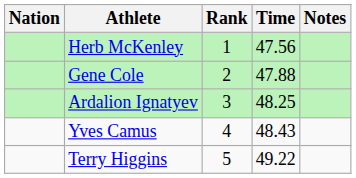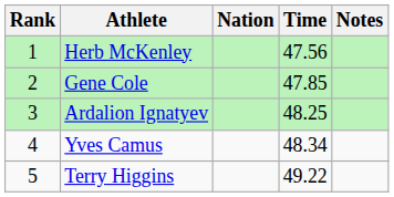 <table class="wikitable sortable" style="text-align:center">
 <tr>
+<th>Rank</th>
+<th>Athlete</th>
 <th>Nation</th>
-<th>Athlete</th>
-<th>Rank</th>
 <th>Time</th>
 <th>Notes</th>
 </tr>
 <tr bgcolor=bbf3bb>
+<td>1</td>
+<td align=left><a href='#'>Herb McKenley</a></td>
 <td align=left></td>
-<td align=left><a href='#'>Herb McKenley</a></td>
-<td>1</td>
 <td>47.56</td>
 <td></td>
 </tr>
 <tr bgcolor=bbf3bb>
+<td>2</td>
+<td align=left><a href='#'>Gene Cole</a></td>
 <td align=left></td>
-<td align=left><a href='#'>Gene Cole</a></td>
-<td>2</td>
-<td>47.88</td>
+<td>47.85</td>
 <td></td>
 </tr>
 <tr bgcolor=bbf3bb>
+<td>3</td>
+<td align=left><a href='#'>Ardalion Ignatyev</a></td>
 <td align=left></td>
-<td align=left><a href='#'>Ardalion Ignatyev</a></td>
-<td>3</td>
 <td>48.25</td>
 <td></td>
 </tr>
 <tr>
+<td>4</td>
+<td align=left><a href='#'>Yves Camus</a></td>
 <td align=left></td>
-<td align=left><a href='#'>Yves Camus</a></td>
-<td>4</td>
-<td>48.43</td>
+<td>48.34</td>
 <td></td>
 </tr>
 <tr>
+<td>5</td>
+<td align=left><a href='#'>Terry Higgins</a></td>
 <td align=left></td>
-<td align=left><a href='#'>Terry Higgins</a></td>
-<td>5</td>
 <td>49.22</td>
 <td></td>
 </tr>
 </table>
